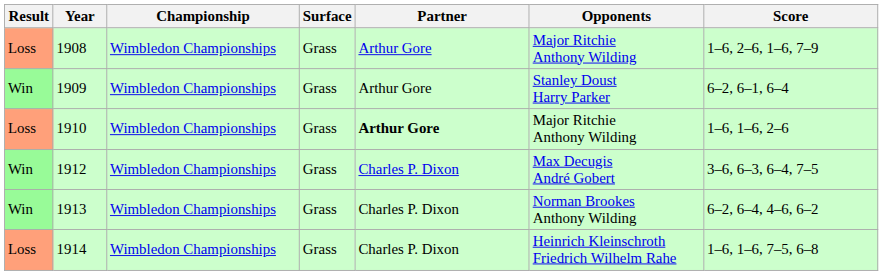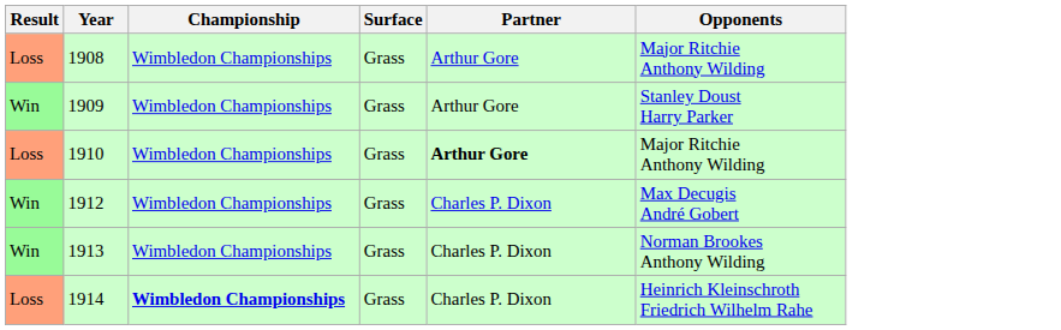 <table class="sortable wikitable">
 <tr>
 <th style="width:45px">Result</th>
 <th style="width:50px">Year</th>
 <th style="width:200px">Championship</th>
 <th style="width:50px">Surface</th>
 <th style="width:180px">Partner</th>
 <th style="width:180px">Opponents</th>
-<th style="width:180px" class="unsortable">Score</th>
 </tr>
 <tr style="background:#cfc;">
 <td style="background:#ffa07a;">Loss</td>
 <td>1908</td>
 <td><a href='#'>Wimbledon Championships</a></td>
 <td>Grass</td>
 <td> <a href='#'>Arthur Gore</a></td>
 <td> <a href='#'>Major Ritchie</a><br> <a href='#'>Anthony Wilding</a></td>
-<td>1–6, 2–6, 1–6, 7–9</td>
 </tr>
 <tr style="background:#cfc;">
 <td style="background:#98fb98;">Win</td>
 <td>1909</td>
 <td><a href='#'>Wimbledon Championships</a></td>
 <td>Grass</td>
 <td> Arthur Gore</td>
 <td> <a href='#'>Stanley Doust</a><br> <a href='#'>Harry Parker</a></td>
-<td>6–2, 6–1, 6–4</td>
 </tr>
 <tr style="background:#cfc;">
 <td style="background:#ffa07a;">Loss</td>
 <td>1910</td>
 <td><a href='#'>Wimbledon Championships</a></td>
 <td>Grass</td>
 <td><strong> Arthur Gore</strong></td>
 <td> Major Ritchie<br> Anthony Wilding</td>
-<td>1–6, 1–6, 2–6</td>
 </tr>
 <tr style="background:#cfc;">
 <td style="background:#98fb98;">Win</td>
 <td>1912</td>
 <td><a href='#'>Wimbledon Championships</a></td>
 <td>Grass</td>
 <td> <a href='#'>Charles P. Dixon</a></td>
 <td> <a href='#'>Max Decugis</a><br> <a href='#'>André Gobert</a></td>
-<td>3–6, 6–3, 6–4, 7–5</td>
 </tr>
 <tr style="background:#cfc;">
 <td style="background:#98fb98;">Win</td>
 <td>1913</td>
 <td><a href='#'>Wimbledon Championships</a></td>
 <td>Grass</td>
 <td> Charles P. Dixon</td>
 <td> <a href='#'>Norman Brookes</a><br> Anthony Wilding</td>
-<td>6–2, 6–4, 4–6, 6–2</td>
 </tr>
 <tr style="background:#cfc;">
 <td style="background:#ffa07a;">Loss</td>
 <td>1914</td>
-<td><a href='#'>Wimbledon Championships</a></td>
+<td><strong><a href='#'>Wimbledon Championships</a></strong></td>
 <td>Grass</td>
 <td> Charles P. Dixon</td>
 <td> <a href='#'>Heinrich Kleinschroth</a><br> <a href='#'>Friedrich Wilhelm Rahe</a></td>
-<td>1–6, 1–6, 7–5, 6–8</td>
 </tr>
 </table>
